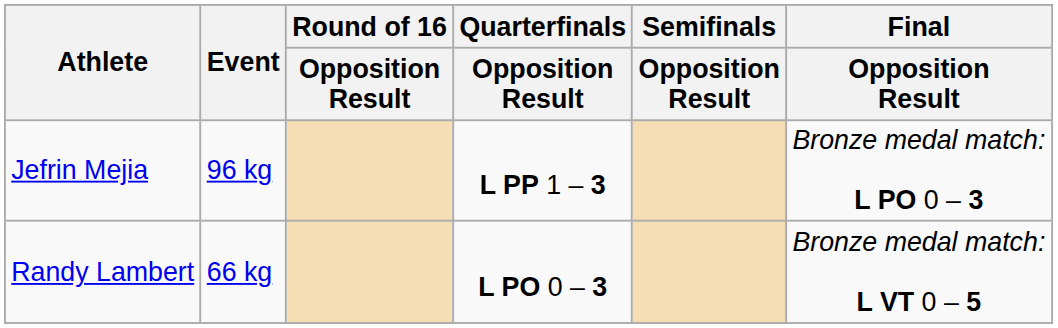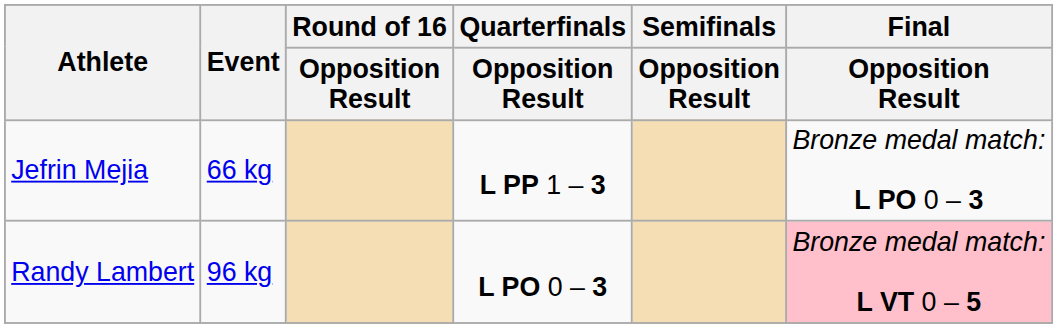 <table class="wikitable" border="1" style="font-size:90%">
 <tr>
 <th rowspan=2>Athlete</th>
 <th rowspan=2>Event</th>
 <th>Round of 16</th>
 <th>Quarterfinals</th>
 <th>Semifinals</th>
 <th>Final</th>
 </tr>
 <tr>
 <th>Opposition<br>Result</th>
 <th>Opposition<br>Result</th>
 <th>Opposition<br>Result</th>
 <th>Opposition<br>Result</th>
 </tr>
 <tr>
 <td><a href='#'>Jefrin Mejia</a></td>
-<td><a href='#'>96 kg</a></td>
+<td><a href='#'>66 kg</a></td>
 <td bgcolor=wheat></td>
 <td align=center><br><strong>L PP</strong> 1 – <strong>3</strong></td>
 <td bgcolor=wheat></td>
 <td align=center><em>Bronze medal match:</em><br><br><strong>L PO</strong> 0 – <strong>3</strong></td>
 </tr>
 <tr>
 <td><a href='#'>Randy Lambert</a></td>
-<td><a href='#'>66 kg</a></td>
+<td><a href='#'>96 kg</a></td>
 <td bgcolor=wheat></td>
 <td align=center><br><strong>L PO</strong> 0 – <strong>3</strong></td>
 <td bgcolor=wheat></td>
-<td align=center><em>Bronze medal match:</em><br><br><strong>L VT</strong> 0 – <strong>5</strong></td>
+<td align=center style="background: pink;"><em>Bronze medal match:</em><br><br><strong>L VT</strong> 0 – <strong>5</strong></td>
 </tr>
 </table>
